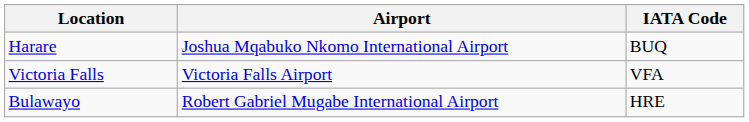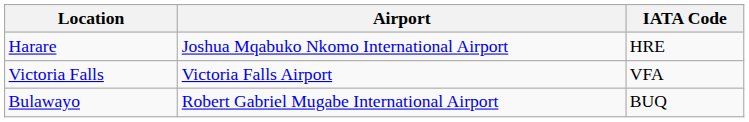 <table class="wikitable">
 <tr>
 <th scope="col" style="width:150px;"><strong>Location</strong></th>
 <th scope="col" style="width:400px;"><strong>Airport</strong></th>
 <th scope="col" style="width:100px;"><strong>IATA Code</strong></th>
 </tr>
 <tr>
 <td><a href='#'>Harare</a></td>
 <td><a href='#'>Joshua Mqabuko Nkomo International Airport</a></td>
-<td>BUQ</td>
+<td>HRE</td>
 </tr>
 <tr>
 <td><a href='#'>Victoria Falls</a></td>
 <td><a href='#'>Victoria Falls Airport</a></td>
 <td>VFA</td>
 </tr>
 <tr>
 <td><a href='#'>Bulawayo</a></td>
 <td><a href='#'>Robert Gabriel Mugabe International Airport</a></td>
-<td>HRE</td>
+<td>BUQ</td>
 </tr>
 </table>
